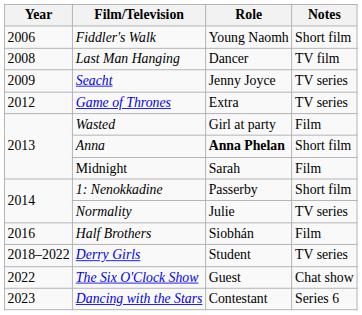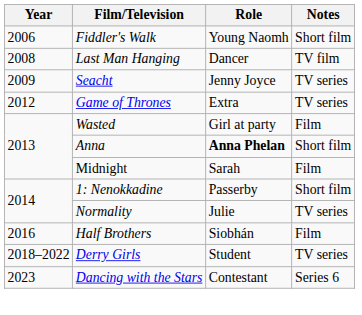 <table class="wikitable sortable">
 <tr>
 <th>Year</th>
 <th>Film/Television</th>
 <th>Role</th>
 <th>Notes</th>
 </tr>
 <tr>
 <td>2006</td>
 <td><em>Fiddler's Walk</em></td>
 <td>Young Naomh</td>
 <td>Short film</td>
 </tr>
 <tr>
 <td>2008</td>
 <td><em>Last Man Hanging</em></td>
 <td>Dancer</td>
 <td>TV film</td>
 </tr>
 <tr>
 <td>2009</td>
 <td><a href='#'><em>Seacht</em></a></td>
 <td>Jenny Joyce</td>
 <td>TV series</td>
 </tr>
 <tr>
 <td>2012</td>
 <td><em><a href='#'>Game of Thrones</a></em></td>
 <td>Extra</td>
 <td>TV series</td>
 </tr>
 <tr>
 <td rowspan="3">2013</td>
 <td><em>Wasted</em></td>
 <td>Girl at party</td>
 <td>Film</td>
 </tr>
 <tr>
 <td><em>Anna</em></td>
 <td><strong>Anna Phelan</strong></td>
 <td>Short film</td>
 </tr>
 <tr>
 <td>Midnight</td>
 <td>Sarah</td>
 <td>Film</td>
 </tr>
 <tr>
 <td rowspan="2">2014</td>
 <td><em>1: Nenokkadine</em></td>
 <td>Passerby</td>
 <td>Short film</td>
 </tr>
 <tr>
 <td><em>Normality</em></td>
 <td>Julie</td>
 <td>TV series</td>
 </tr>
 <tr>
 <td>2016</td>
 <td><em>Half Brothers</em></td>
 <td>Siobhán</td>
 <td>Film</td>
 </tr>
 <tr>
 <td>2018–2022</td>
 <td><em><a href='#'>Derry Girls</a></em></td>
 <td>Student</td>
 <td>TV series</td>
 </tr>
 <tr>
-<td>2022</td>
-<td><em><a href='#'>The Six O'Clock Show</a></em></td>
-<td>Guest</td>
-<td>Chat show</td>
-</tr>
-<tr>
 <td>2023</td>
 <td><em><a href='#'>Dancing with the Stars</a></em></td>
 <td>Contestant</td>
 <td>Series 6</td>
 </tr>
 </table>
